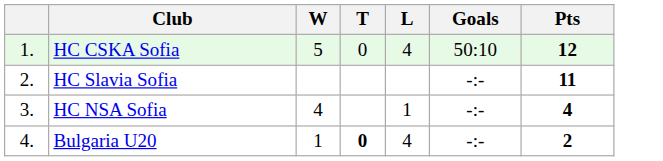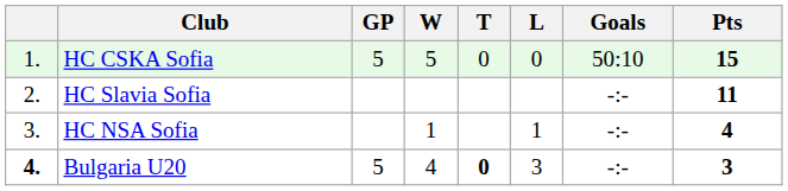 <table class="wikitable">
 <tr>
 <th width="30"></th>
 <th width="200">Club</th>
+<th width="30">GP</th>
 <th width="30">W</th>
 <th width="30">T</th>
 <th width="30">L</th>
 <th width="70">Goals</th>
 <th width="70">Pts</th>
 </tr>
 <tr bgcolor="#e6fae6" align="center">
 <td>1.</td>
 <td align="left"><a href='#'>HC CSKA Sofia</a></td>
 <td>5</td>
+<td>5</td>
 <td>0</td>
-<td>4</td>
+<td>0</td>
 <td>50:10</td>
-<td><strong>12</strong></td>
+<td><strong>15</strong></td>
 </tr>
 <tr bgcolor="#FFFFFF" align="center">
 <td>2.</td>
 <td align="left"><a href='#'>HC Slavia Sofia</a></td>
+<td></td>
 <td></td>
 <td></td>
 <td></td>
 <td>-:-</td>
 <td><strong>11</strong></td>
 </tr>
 <tr bgcolor="#FFFFFF" align="center">
 <td>3.</td>
 <td align="left"><a href='#'>HC NSA Sofia</a></td>
-<td>4</td>
+<td></td>
+<td>1</td>
 <td></td>
 <td>1</td>
 <td>-:-</td>
 <td><strong>4</strong></td>
 </tr>
 <tr bgcolor="#FFFFFF" align="center">
-<td>4.</td>
+<td><strong>4.</strong></td>
 <td align="left"><a href='#'>Bulgaria U20</a></td>
-<td>1</td>
+<td>5</td>
+<td>4</td>
 <td><strong>0</strong></td>
-<td>4</td>
+<td>3</td>
 <td>-:-</td>
-<td><strong>2</strong></td>
+<td><strong>3</strong></td>
 </tr>
 </table>
